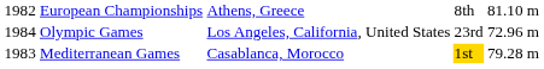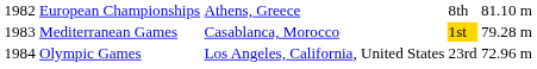 <table>
 <tr>
 <td>1982</td>
 <td><a href='#'>European Championships</a></td>
 <td><a href='#'>Athens, Greece</a></td>
 <td>8th</td>
 <td>81.10 m</td>
 </tr>
 <tr>
+<td>1983</td>
+<td><a href='#'>Mediterranean Games</a></td>
+<td><a href='#'>Casablanca, Morocco</a></td>
+<td bgcolor="gold">1st</td>
+<td>79.28 m</td>
+</tr>
+<tr>
 <td>1984</td>
 <td><a href='#'>Olympic Games</a></td>
 <td><a href='#'>Los Angeles, California</a>, United States</td>
 <td>23rd</td>
 <td>72.96 m</td>
 </tr>
-<tr>
-<td>1983</td>
-<td><a href='#'>Mediterranean Games</a></td>
-<td><a href='#'>Casablanca, Morocco</a></td>
-<td bgcolor="gold">1st</td>
-<td>79.28 m</td>
-</tr>
 </table>
